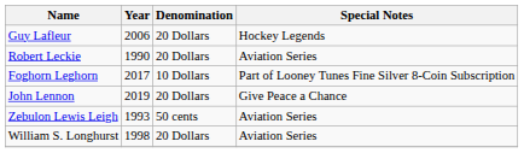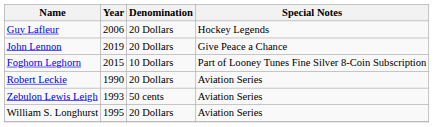 <table class="wikitable">
 <tr>
 <th>Name</th>
 <th>Year</th>
 <th>Denomination</th>
 <th>Special Notes</th>
 </tr>
 <tr>
 <td><a href='#'>Guy Lafleur</a></td>
 <td>2006</td>
 <td>20 Dollars</td>
 <td>Hockey Legends</td>
 </tr>
 <tr>
+<td><a href='#'>John Lennon</a></td>
+<td>2019</td>
+<td>20 Dollars</td>
+<td>Give Peace a Chance</td>
+</tr>
+<tr>
+<td><a href='#'>Foghorn Leghorn</a></td>
+<td>2015</td>
+<td>10 Dollars</td>
+<td>Part of Looney Tunes Fine Silver 8-Coin Subscription</td>
+</tr>
+<tr>
 <td><a href='#'>Robert Leckie</a></td>
 <td>1990</td>
 <td>20 Dollars</td>
 <td>Aviation Series</td>
-</tr>
-<tr>
-<td><a href='#'>Foghorn Leghorn</a></td>
-<td>2017</td>
-<td>10 Dollars</td>
-<td>Part of Looney Tunes Fine Silver 8-Coin Subscription</td>
-</tr>
-<tr>
-<td><a href='#'>John Lennon</a></td>
-<td>2019</td>
-<td>20 Dollars</td>
-<td>Give Peace a Chance</td>
 </tr>
 <tr>
 <td><a href='#'>Zebulon Lewis Leigh</a></td>
 <td>1993</td>
 <td>50 cents</td>
 <td>Aviation Series</td>
 </tr>
 <tr>
 <td>William S. Longhurst </td>
-<td>1998</td>
+<td>1995</td>
 <td>20 Dollars</td>
 <td>Aviation Series</td>
 </tr>
 <tr>
 </tr>
 </table>
